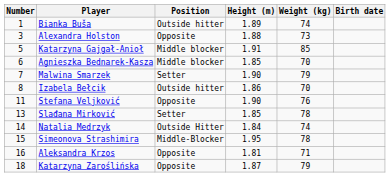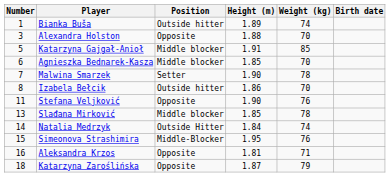 <table class="wikitable">
 <tr>
 <th>Number</th>
 <th>Player</th>
 <th>Position</th>
 <th>Height (m)</th>
 <th>Weight (kg)</th>
 <th>Birth date</th>
 </tr>
 <tr>
 <td align=center>1</td>
 <td> <a href='#'>Bianka Buša</a></td>
 <td>Outside hitter</td>
 <td align=center>1.89</td>
 <td align=center>74</td>
 <td></td>
 </tr>
 <tr>
 <td align=center>3</td>
 <td> <a href='#'>Alexandra Holston</a></td>
 <td>Opposite</td>
 <td align=center>1.88</td>
-<td align=center>73</td>
+<td align=center>70</td>
 <td></td>
 </tr>
 <tr>
 <td align=center>5</td>
 <td> <a href='#'>Katarzyna Gajgał-Anioł</a></td>
 <td>Middle blocker</td>
 <td align=center>1.91</td>
 <td align=center>85</td>
 <td></td>
 </tr>
 <tr>
 <td align=center>6</td>
 <td> <a href='#'>Agnieszka Bednarek-Kasza</a></td>
 <td>Middle blocker</td>
 <td align=center>1.85</td>
 <td align=center>70</td>
 <td></td>
 </tr>
 <tr>
 <td align=center>7</td>
 <td> <a href='#'>Malwina Smarzek</a></td>
 <td>Setter</td>
 <td align=center>1.90</td>
-<td align=center>79</td>
+<td align=center>78</td>
 <td></td>
 </tr>
 <tr>
 <td align=center>8</td>
 <td> <a href='#'>Izabela Bełcik</a></td>
 <td>Outside hitter</td>
 <td align=center>1.86</td>
 <td align=center>70</td>
 <td></td>
 </tr>
 <tr>
 <td align=center>11</td>
 <td> <a href='#'>Stefana Veljković</a></td>
 <td>Opposite</td>
 <td align=center>1.90</td>
 <td align=center>76</td>
 <td></td>
 </tr>
 <tr>
 <td align=center>13</td>
 <td> <a href='#'>Slađana Mirković</a></td>
-<td>Setter</td>
+<td>Middle blocker</td>
 <td align=center>1.85</td>
 <td align=center>78</td>
 <td></td>
 </tr>
 <tr>
 <td align=center>14</td>
 <td> <a href='#'>Natalia Medrzyk</a></td>
 <td>Outside Hitter</td>
 <td align=center>1.84</td>
 <td align=center>74</td>
 <td></td>
 </tr>
 <tr>
 <td align=center>15</td>
 <td> <a href='#'>Simeonova Strashimira</a></td>
 <td>Middle-Blocker</td>
 <td align=center>1.95</td>
-<td align=center>78</td>
+<td align=center>76</td>
 <td></td>
 </tr>
 <tr>
 <td align=center>16</td>
 <td> <a href='#'>Aleksandra Krzos</a></td>
 <td>Opposite</td>
 <td align=center>1.81</td>
 <td align=center>71</td>
 <td></td>
 </tr>
 <tr>
 <td align=center>18</td>
 <td> <a href='#'>Katarzyna Zaroślińska</a></td>
 <td>Opposite</td>
 <td align=center>1.87</td>
 <td align=center>79</td>
 <td></td>
 </tr>
 </table>
